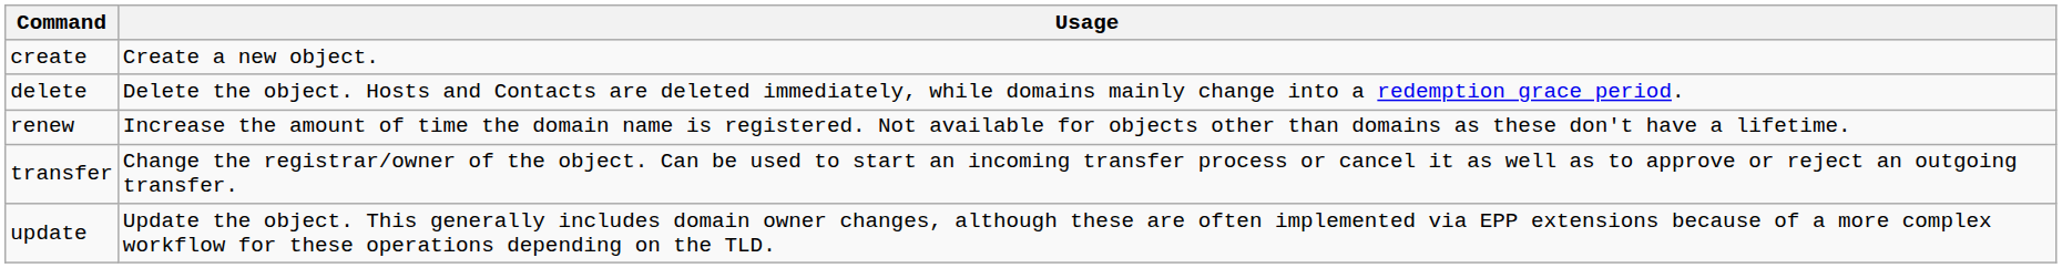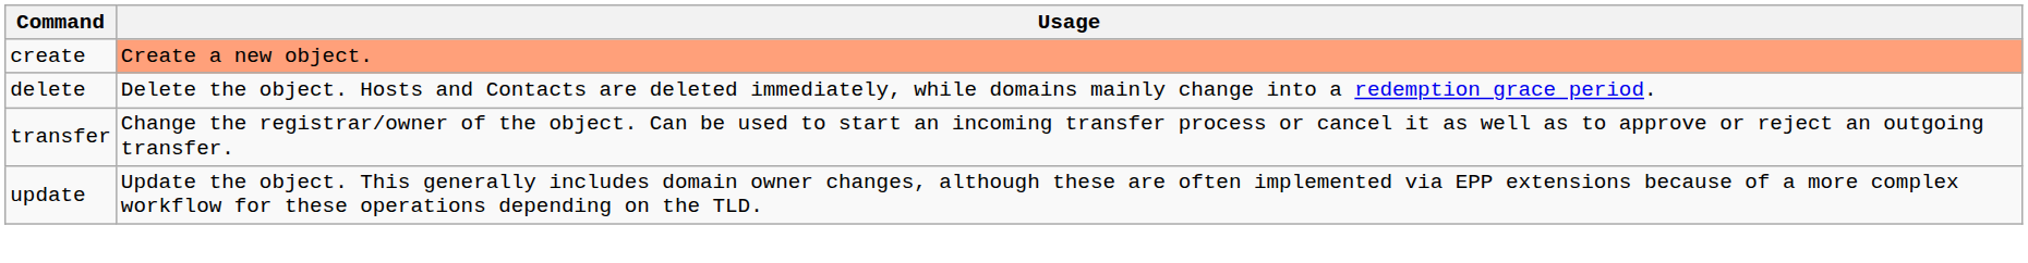 <table class="wikitable">
 <tr>
 <th>Command</th>
 <th>Usage</th>
 </tr>
 <tr>
 <td>create</td>
-<td>Create a new object.</td>
+<td style="background: lightsalmon;">Create a new object.</td>
 </tr>
 <tr>
 <td>delete</td>
 <td>Delete the object. Hosts and Contacts are deleted immediately, while domains mainly change into a <a href='#'>redemption grace period</a>.</td>
-</tr>
-<tr>
-<td>renew</td>
-<td>Increase the amount of time the domain name is registered. Not available for objects other than domains as these don't have a lifetime.</td>
 </tr>
 <tr>
 <td>transfer</td>
 <td>Change the registrar/owner of the object. Can be used to start an incoming transfer process or cancel it as well as to approve or reject an outgoing transfer.</td>
 </tr>
 <tr>
 <td>update</td>
 <td>Update the object. This generally includes domain owner changes, although these are often implemented via EPP extensions because of a more complex workflow for these operations depending on the TLD.</td>
 </tr>
 </table>
